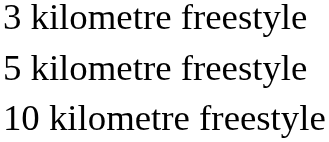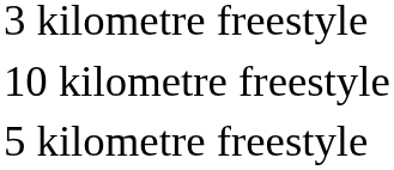 <table>
 <tr>
 <td>3 kilometre freestyle <br></td>
+<td></td>
+<td></td>
+<td></td>
+</tr>
+<tr>
+<td>10 kilometre freestyle <br></td>
 <td></td>
 <td></td>
 <td></td>
 </tr>
 <tr>
 <td>5 kilometre freestyle <br></td>
 <td></td>
 <td></td>
 <td></td>
 </tr>
-<tr>
-<td>10 kilometre freestyle <br></td>
-<td></td>
-<td></td>
-<td></td>
-</tr>
 </table>
